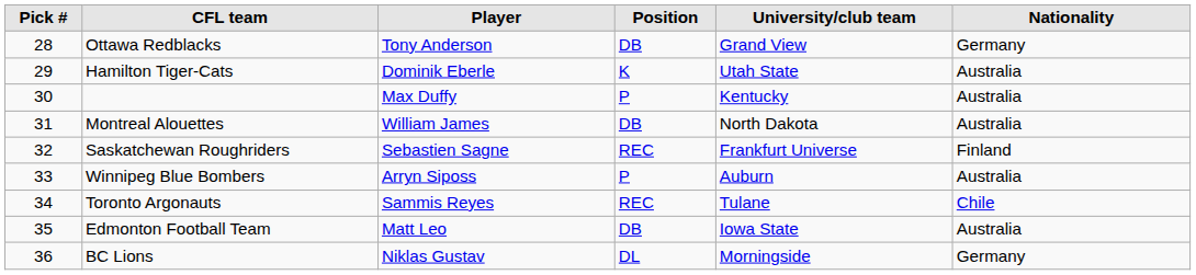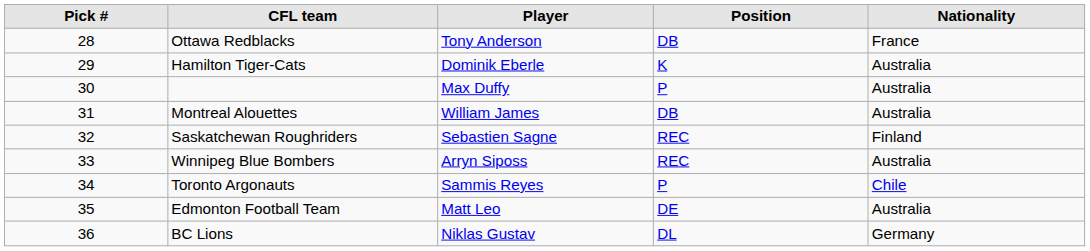 <table class="wikitable" style="width: 90%">
 <tr>
 <th style="background:#E5E5E5;">Pick #</th>
 <th width=25% style="background:#E5E5E5;">CFL team</th>
 <th width=20% style="background:#E5E5E5;">Player</th>
 <th style="background:#E5E5E5;">Position</th>
-<th width=20% style="background:#E5E5E5;">University/club team</th>
 <th width=20% style="background:#E5E5E5;">Nationality</th>
 </tr>
 <tr>
 <td align=center>28</td>
 <td>Ottawa Redblacks</td>
 <td><a href='#'>Tony Anderson</a></td>
 <td><a href='#'>DB</a></td>
-<td><a href='#'>Grand View</a></td>
-<td> Germany</td>
+<td> France</td>
 </tr>
 <tr>
 <td align=center>29</td>
 <td>Hamilton Tiger-Cats</td>
 <td><a href='#'>Dominik Eberle</a></td>
 <td><a href='#'>K</a></td>
-<td><a href='#'>Utah State</a></td>
 <td> Australia</td>
 </tr>
 <tr>
 <td align=center>30</td>
 <td></td>
 <td><a href='#'>Max Duffy</a></td>
 <td><a href='#'>P</a></td>
-<td><a href='#'>Kentucky</a></td>
 <td> Australia</td>
 </tr>
 <tr>
 <td align=center>31</td>
 <td>Montreal Alouettes</td>
 <td><a href='#'>William James</a></td>
 <td><a href='#'>DB</a></td>
-<td>North Dakota</td>
 <td> Australia</td>
 </tr>
 <tr>
 <td align=center>32</td>
 <td>Saskatchewan Roughriders</td>
 <td><a href='#'>Sebastien Sagne</a></td>
 <td><a href='#'>REC</a></td>
-<td><a href='#'>Frankfurt Universe</a></td>
 <td> Finland</td>
 </tr>
 <tr>
 <td align=center>33</td>
 <td>Winnipeg Blue Bombers</td>
 <td><a href='#'>Arryn Siposs</a></td>
-<td><a href='#'>P</a></td>
-<td><a href='#'>Auburn</a></td>
+<td><a href='#'>REC</a></td>
 <td> Australia</td>
 </tr>
 <tr>
 <td align=center>34</td>
 <td>Toronto Argonauts</td>
 <td><a href='#'>Sammis Reyes</a></td>
-<td><a href='#'>REC</a></td>
-<td><a href='#'>Tulane</a></td>
+<td><a href='#'>P</a></td>
 <td> <a href='#'>Chile</a></td>
 </tr>
 <tr>
 <td align=center>35</td>
 <td>Edmonton Football Team</td>
 <td><a href='#'>Matt Leo</a></td>
-<td><a href='#'>DB</a></td>
-<td><a href='#'>Iowa State</a></td>
+<td><a href='#'>DE</a></td>
 <td> Australia</td>
 </tr>
 <tr>
 <td align=center>36</td>
 <td>BC Lions</td>
 <td><a href='#'>Niklas Gustav</a></td>
 <td><a href='#'>DL</a></td>
-<td><a href='#'>Morningside</a></td>
 <td> Germany</td>
 </tr>
 </table>
